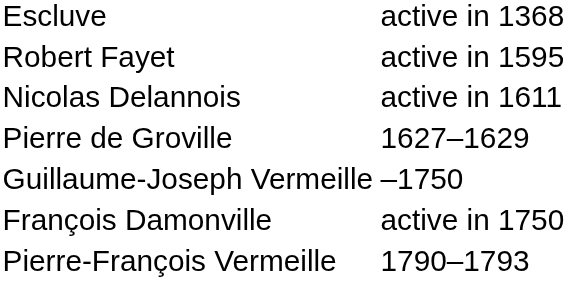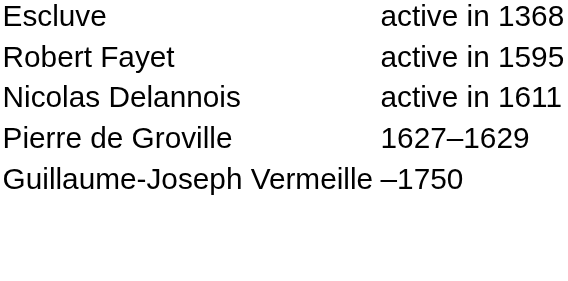 <table>
 <tr>
 <td>Escluve</td>
 <td>active in 1368</td>
 </tr>
 <tr>
 <td>Robert Fayet</td>
 <td>active in 1595</td>
 </tr>
 <tr>
 <td>Nicolas Delannois</td>
 <td>active in 1611</td>
 </tr>
 <tr>
 <td>Pierre de Groville</td>
 <td>1627–1629</td>
 </tr>
 <tr>
 <td>Guillaume-Joseph Vermeille</td>
 <td>–1750</td>
 </tr>
-<tr>
-<td>François Damonville</td>
-<td>active in 1750</td>
-</tr>
-<tr>
-<td>Pierre-François Vermeille</td>
-<td>1790–1793</td>
-</tr>
 </table>
